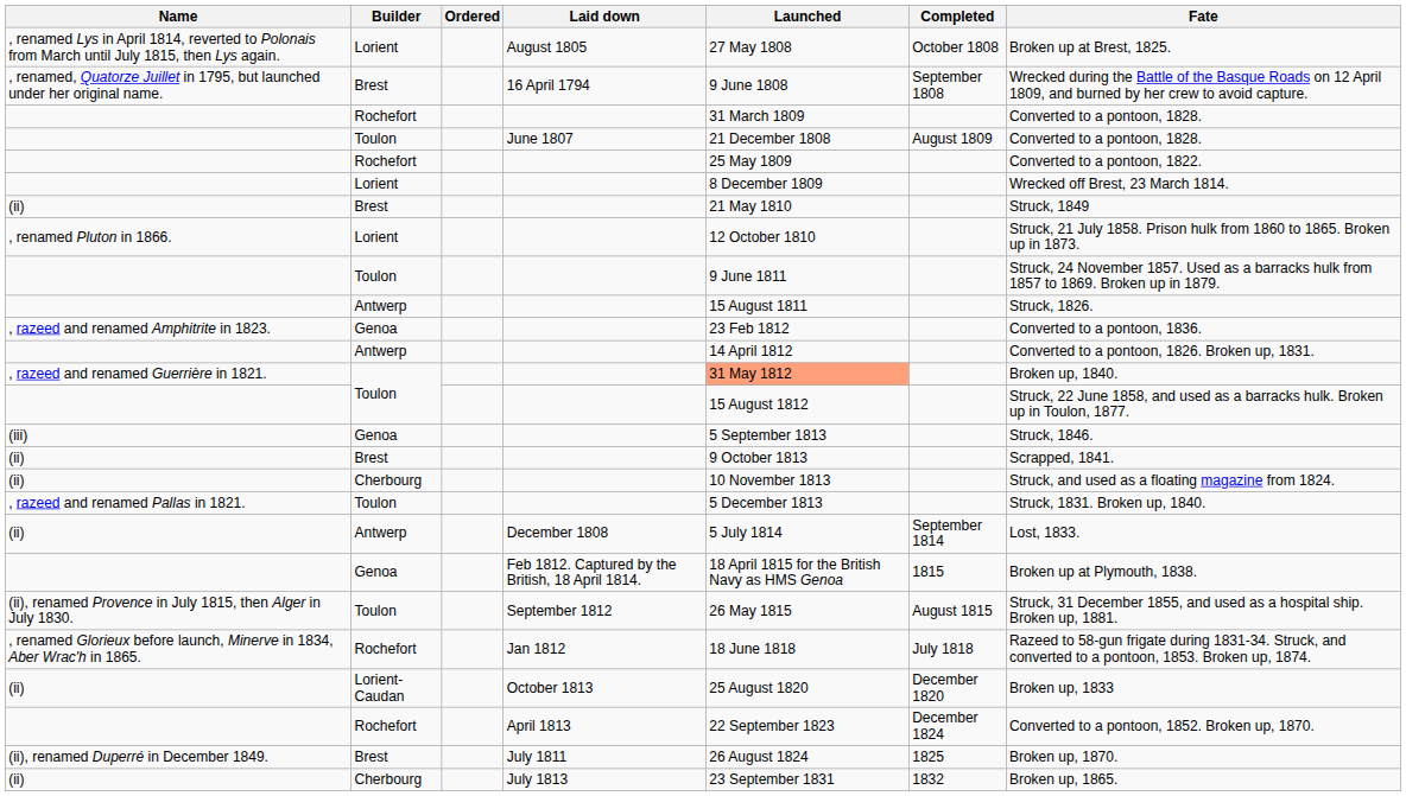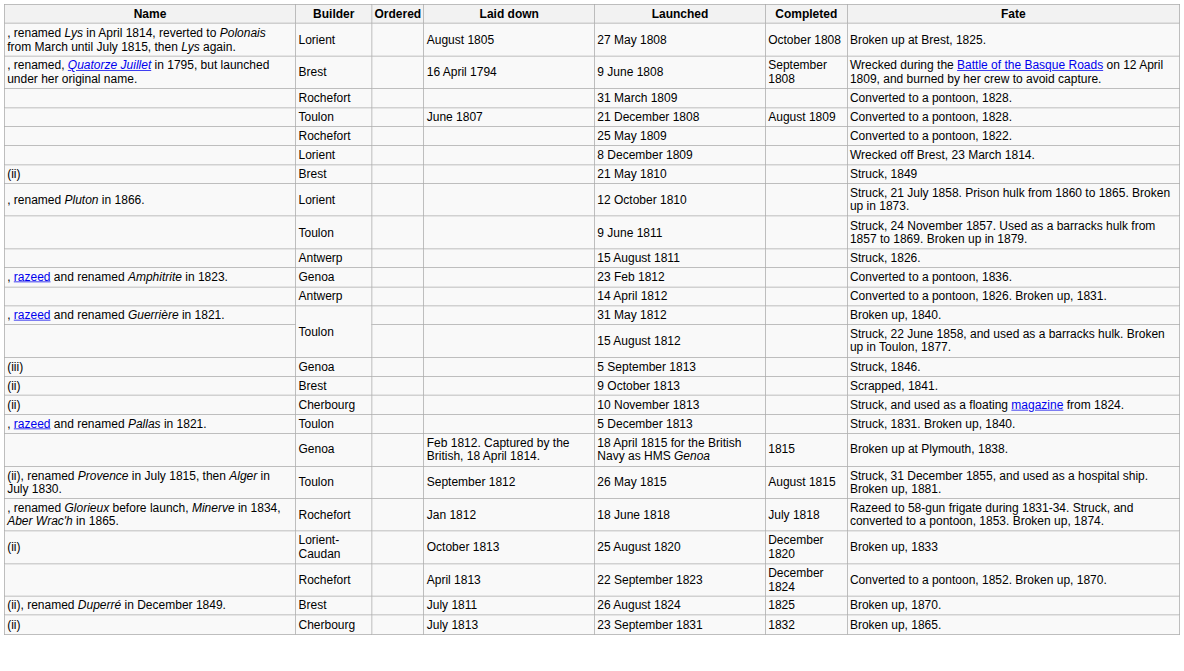 <table class="wikitable sortable">
 <tr>
 <th>Name</th>
 <th>Builder</th>
 <th>Ordered</th>
 <th>Laid down</th>
 <th>Launched</th>
 <th>Completed</th>
 <th>Fate</th>
 </tr>
 <tr>
 <td>, renamed <em>Lys</em> in April 1814, reverted to <em>Polonais</em> from March until July 1815, then <em>Lys</em> again.</td>
 <td>Lorient</td>
 <td></td>
 <td>August 1805</td>
 <td>27 May 1808</td>
 <td>October 1808</td>
 <td>Broken up at Brest, 1825.</td>
 </tr>
 <tr>
 <td>, renamed, <em><a href='#'>Quatorze Juillet</a></em> in 1795, but launched under her original name.</td>
 <td>Brest</td>
 <td></td>
 <td>16 April 1794</td>
 <td>9 June 1808</td>
 <td>September 1808</td>
 <td>Wrecked during the <a href='#'>Battle of the Basque Roads</a> on 12 April 1809, and burned by her crew to avoid capture.</td>
 </tr>
 <tr>
 <td></td>
 <td>Rochefort</td>
 <td></td>
 <td></td>
 <td>31 March 1809</td>
 <td></td>
 <td>Converted to a pontoon, 1828.</td>
 </tr>
 <tr>
 <td></td>
 <td>Toulon</td>
 <td></td>
 <td>June 1807</td>
 <td>21 December 1808</td>
 <td>August 1809</td>
 <td>Converted to a pontoon, 1828.</td>
 </tr>
 <tr>
 <td></td>
 <td>Rochefort</td>
 <td></td>
 <td></td>
 <td>25 May 1809</td>
 <td></td>
 <td>Converted to a pontoon, 1822.</td>
 </tr>
 <tr>
 <td></td>
 <td>Lorient</td>
 <td></td>
 <td></td>
 <td>8 December 1809</td>
 <td></td>
 <td>Wrecked off Brest, 23 March 1814.</td>
 </tr>
 <tr>
 <td> (ii)</td>
 <td>Brest</td>
 <td></td>
 <td></td>
 <td>21 May 1810</td>
 <td></td>
 <td>Struck, 1849</td>
 </tr>
 <tr>
 <td>, renamed <em>Pluton</em> in 1866.</td>
 <td>Lorient</td>
 <td></td>
 <td></td>
 <td>12 October 1810</td>
 <td></td>
 <td>Struck, 21 July 1858. Prison hulk from 1860 to 1865. Broken up in 1873.</td>
 </tr>
 <tr>
 <td></td>
 <td>Toulon</td>
 <td></td>
 <td></td>
 <td>9 June 1811</td>
 <td></td>
 <td>Struck, 24 November 1857. Used as a barracks hulk from 1857 to 1869. Broken up in 1879.</td>
 </tr>
 <tr>
 <td></td>
 <td>Antwerp</td>
 <td></td>
 <td></td>
 <td>15 August 1811</td>
 <td></td>
 <td>Struck, 1826.</td>
 </tr>
 <tr>
 <td>, <a href='#'>razeed</a> and renamed <em>Amphitrite</em> in 1823.</td>
 <td>Genoa</td>
 <td></td>
 <td></td>
 <td>23 Feb 1812</td>
 <td></td>
 <td>Converted to a pontoon, 1836.</td>
 </tr>
 <tr>
 <td></td>
 <td>Antwerp</td>
 <td></td>
 <td></td>
 <td>14 April 1812</td>
 <td></td>
 <td>Converted to a pontoon, 1826. Broken up, 1831.</td>
 </tr>
 <tr>
 <td>, <a href='#'>razeed</a> and renamed <em>Guerrière</em> in 1821.</td>
 <td rowspan="2">Toulon</td>
 <td></td>
 <td></td>
-<td style="background: lightsalmon;">31 May 1812</td>
+<td>31 May 1812</td>
 <td></td>
 <td>Broken up, 1840.</td>
 </tr>
 <tr>
 <td></td>
 <td></td>
 <td></td>
 <td>15 August 1812</td>
 <td></td>
 <td>Struck, 22 June 1858, and used as a barracks hulk. Broken up in Toulon, 1877.</td>
 </tr>
 <tr>
 <td> (iii)</td>
 <td>Genoa</td>
 <td></td>
 <td></td>
 <td>5 September 1813</td>
 <td></td>
 <td>Struck, 1846.</td>
 </tr>
 <tr>
 <td> (ii)</td>
 <td>Brest</td>
 <td></td>
 <td></td>
 <td>9 October 1813</td>
 <td></td>
 <td>Scrapped, 1841.</td>
 </tr>
 <tr>
 <td> (ii)</td>
 <td>Cherbourg</td>
 <td></td>
 <td></td>
 <td>10 November 1813</td>
 <td></td>
 <td>Struck, and used as a floating <a href='#'>magazine</a> from 1824.</td>
 </tr>
 <tr>
 <td>, <a href='#'>razeed</a> and renamed <em>Pallas</em> in 1821.</td>
 <td>Toulon</td>
 <td></td>
 <td></td>
 <td>5 December 1813</td>
 <td></td>
 <td>Struck, 1831. Broken up, 1840.</td>
-</tr>
-<tr>
-<td> (ii)</td>
-<td>Antwerp</td>
-<td></td>
-<td>December 1808</td>
-<td>5 July 1814</td>
-<td>September 1814</td>
-<td>Lost, 1833.</td>
 </tr>
 <tr>
 <td></td>
 <td>Genoa</td>
 <td></td>
 <td>Feb 1812. Captured by the British, 18 April 1814.</td>
 <td>18 April 1815 for the British Navy as HMS <em>Genoa</em></td>
 <td>1815</td>
 <td>Broken up at Plymouth, 1838.</td>
 </tr>
 <tr>
 <td> (ii), renamed <em>Provence</em> in July 1815, then <em>Alger</em> in July 1830.</td>
 <td>Toulon</td>
 <td></td>
 <td>September 1812</td>
 <td>26 May 1815</td>
 <td>August 1815</td>
 <td>Struck, 31 December 1855, and used as a hospital ship. Broken up, 1881.</td>
 </tr>
 <tr>
 <td>, renamed <em>Glorieux</em> before launch, <em>Minerve</em> in 1834, <em>Aber Wrac'h</em> in 1865.</td>
 <td>Rochefort</td>
 <td></td>
 <td>Jan 1812</td>
 <td>18 June 1818</td>
 <td>July 1818</td>
 <td>Razeed to 58-gun frigate during 1831-34. Struck, and converted to a pontoon, 1853. Broken up, 1874.</td>
 </tr>
 <tr>
 <td> (ii)</td>
 <td>Lorient-Caudan</td>
 <td></td>
 <td>October 1813</td>
 <td>25 August 1820</td>
 <td>December 1820</td>
 <td>Broken up, 1833</td>
 </tr>
 <tr>
 <td></td>
 <td>Rochefort</td>
 <td></td>
 <td>April 1813</td>
 <td>22 September 1823</td>
 <td>December 1824</td>
 <td>Converted to a pontoon, 1852. Broken up, 1870.</td>
 </tr>
 <tr>
 <td> (ii), renamed <em>Duperré</em> in December 1849.</td>
 <td>Brest</td>
 <td></td>
 <td>July 1811</td>
 <td>26 August 1824</td>
 <td>1825</td>
 <td>Broken up, 1870.</td>
 </tr>
 <tr>
 <td> (ii)</td>
 <td>Cherbourg</td>
 <td></td>
 <td>July 1813</td>
 <td>23 September 1831</td>
 <td>1832</td>
 <td>Broken up, 1865.</td>
 </tr>
 </table>
